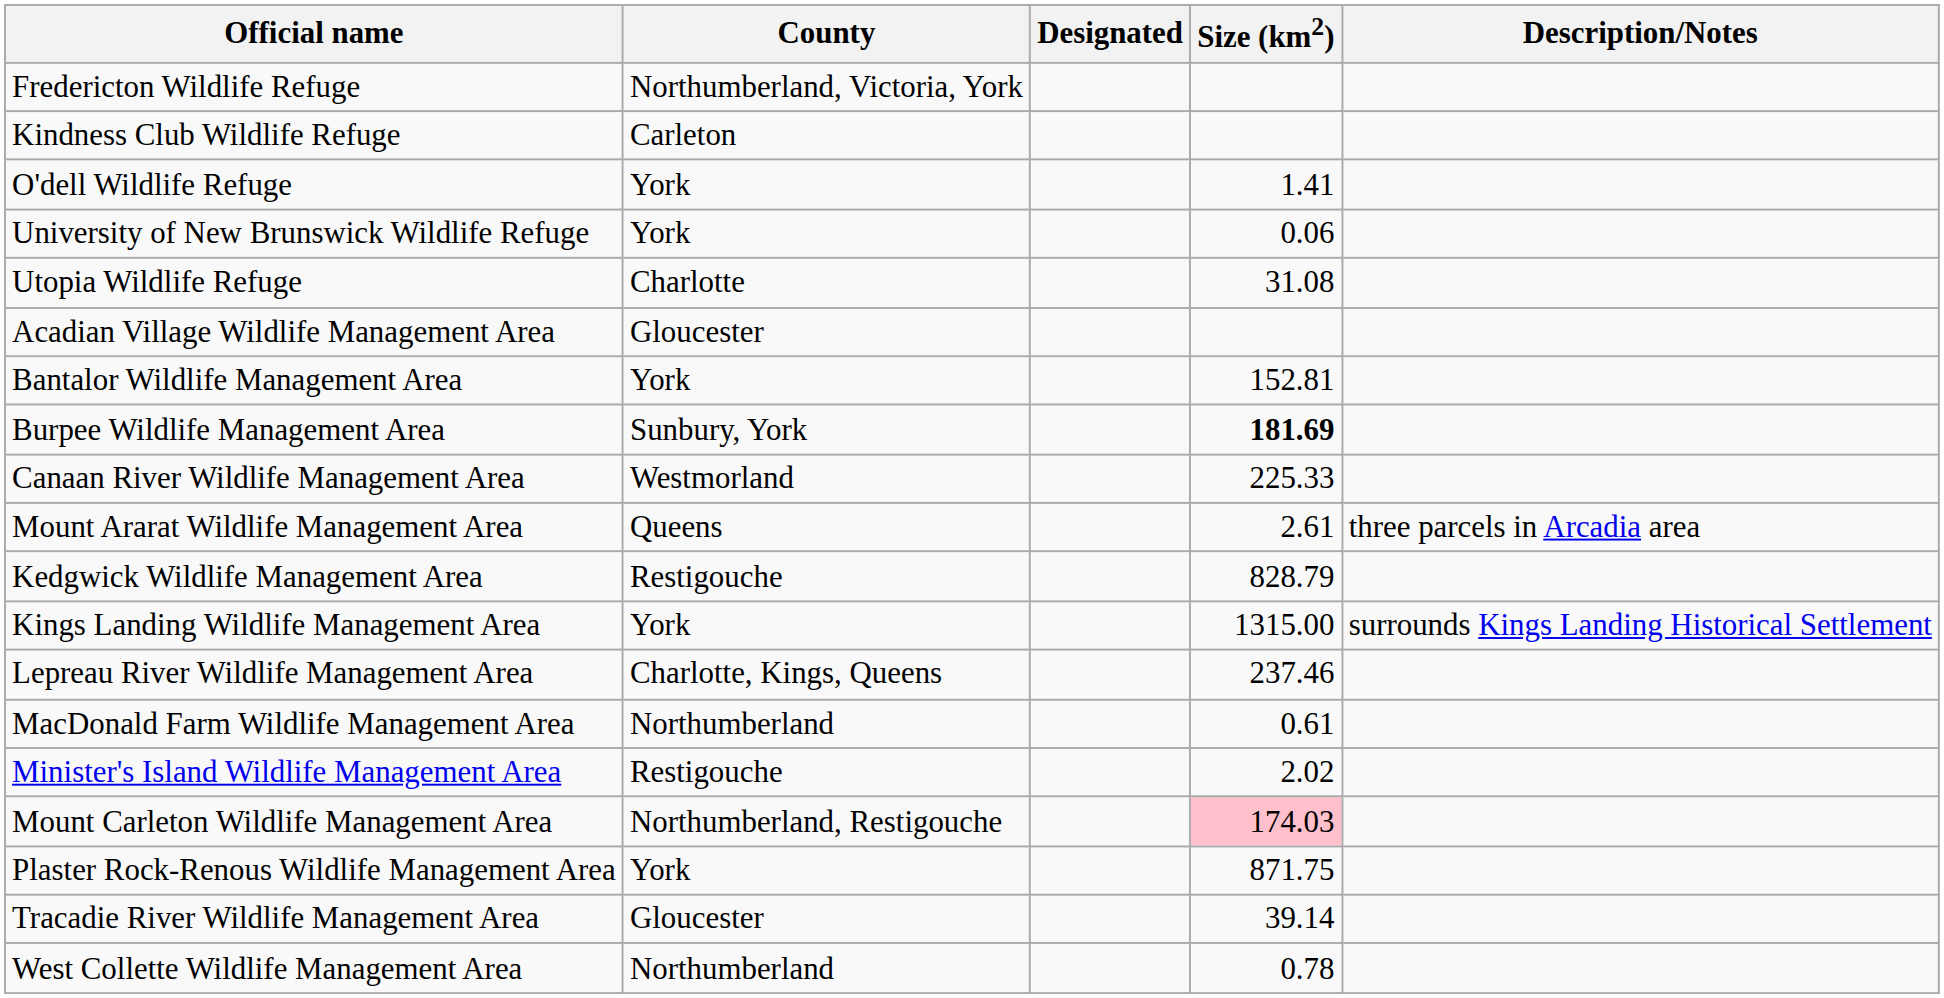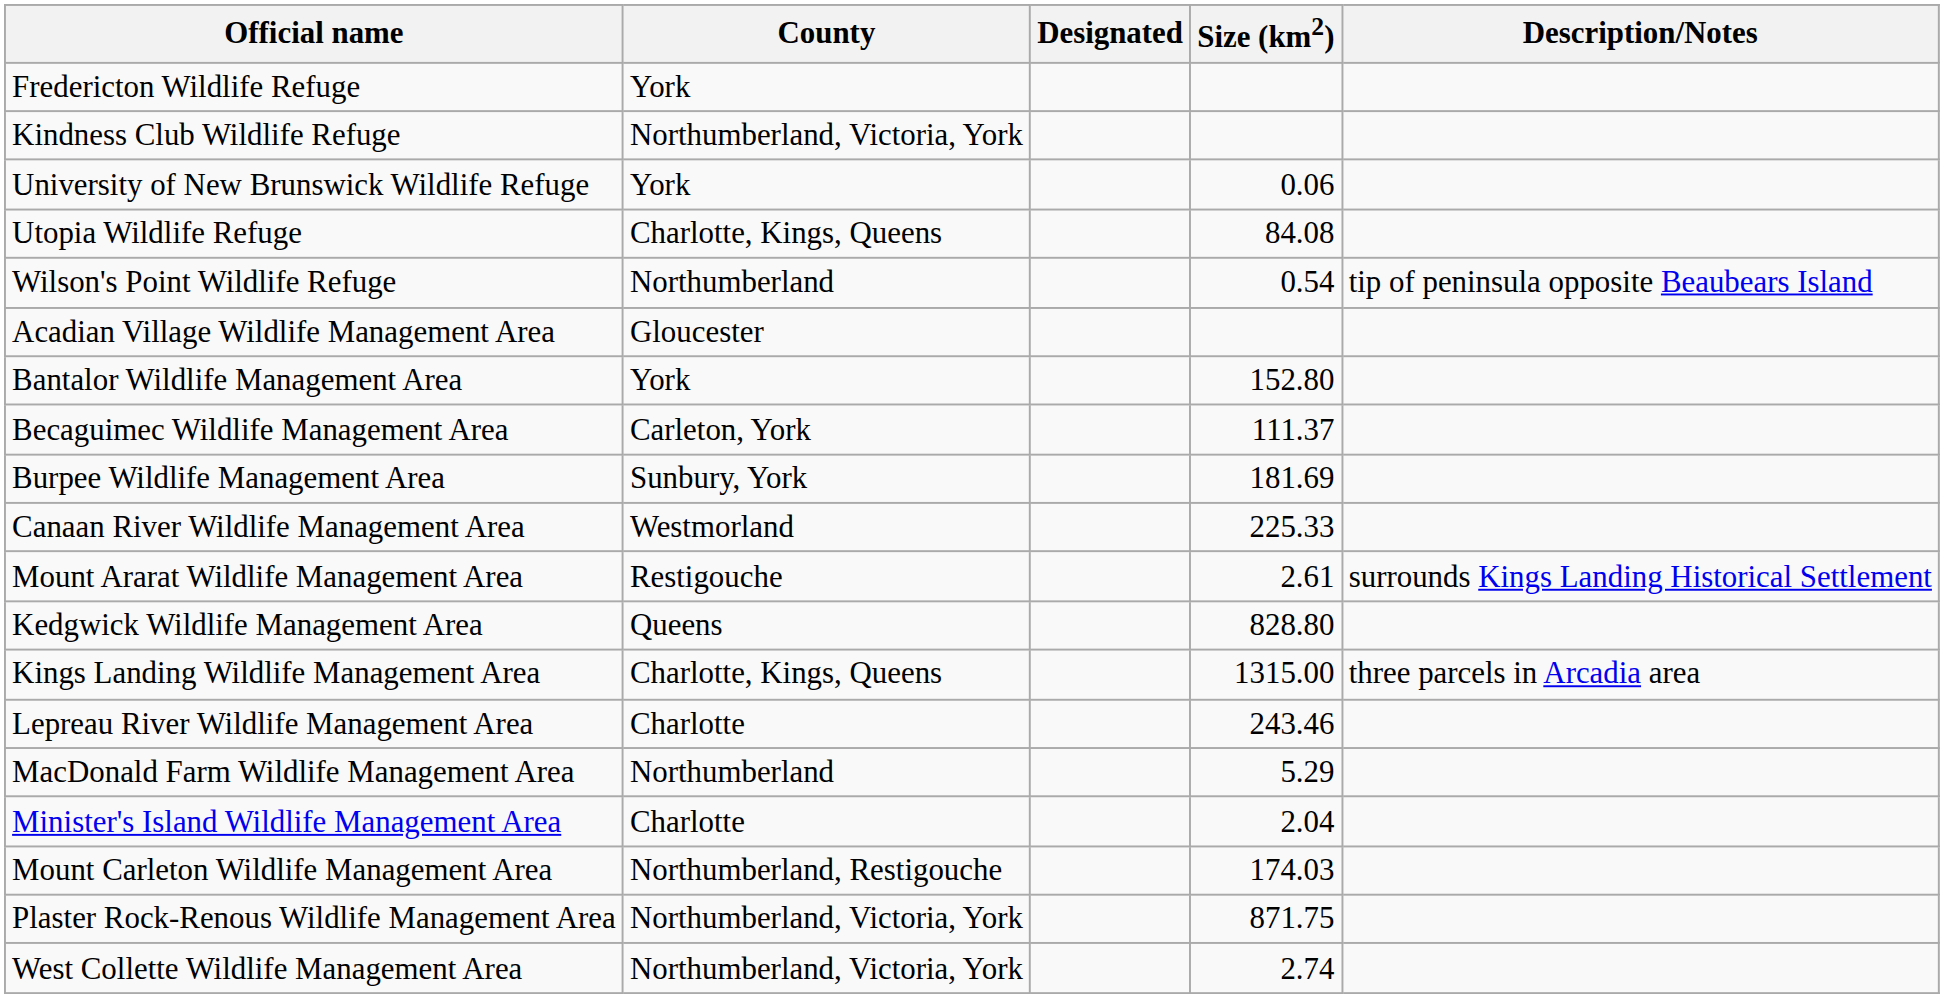 <table class="wikitable" style="text-align:left">
 <tr>
 <th>Official name</th>
 <th>County</th>
 <th>Designated</th>
 <th>Size (km<sup>2</sup>)</th>
 <th>Description/Notes</th>
 </tr>
 <tr>
 <td>Fredericton Wildlife Refuge</td>
-<td>Northumberland, Victoria, York</td>
+<td>York</td>
 <td></td>
 <td></td>
 <td></td>
 </tr>
 <tr>
 <td>Kindness Club Wildlife Refuge</td>
-<td>Carleton</td>
+<td>Northumberland, Victoria, York</td>
 <td></td>
 <td></td>
-<td></td>
-</tr>
-<tr>
-<td>O'dell Wildlife Refuge</td>
-<td>York</td>
-<td></td>
-<td align="right">1.41</td>
 <td></td>
 </tr>
 <tr>
 <td>University of New Brunswick Wildlife Refuge</td>
 <td>York</td>
 <td></td>
 <td align="right">0.06</td>
 <td></td>
 </tr>
 <tr>
 <td>Utopia Wildlife Refuge</td>
-<td>Charlotte</td>
+<td>Charlotte, Kings, Queens</td>
 <td></td>
-<td align="right">31.08</td>
+<td align="right">84.08</td>
 <td></td>
+</tr>
+<tr>
+<td>Wilson's Point Wildlife Refuge</td>
+<td>Northumberland</td>
+<td></td>
+<td align="right">0.54</td>
+<td>tip of peninsula opposite <a href='#'>Beaubears Island</a></td>
 </tr>
 <tr>
 <td>Acadian Village Wildlife Management Area</td>
 <td>Gloucester</td>
 <td></td>
 <td></td>
 <td></td>
 </tr>
 <tr>
 <td>Bantalor Wildlife Management Area</td>
 <td>York</td>
 <td></td>
-<td align="right">152.81</td>
+<td align="right">152.80</td>
+<td></td>
+</tr>
+<tr>
+<td>Becaguimec Wildlife Management Area</td>
+<td>Carleton, York</td>
+<td></td>
+<td align="right">111.37</td>
 <td></td>
 </tr>
 <tr>
 <td>Burpee Wildlife Management Area</td>
 <td>Sunbury, York</td>
 <td></td>
-<td align="right"><strong>181.69</strong></td>
+<td align="right">181.69</td>
 <td></td>
 </tr>
 <tr>
 <td>Canaan River Wildlife Management Area</td>
 <td>Westmorland</td>
 <td></td>
 <td align="right">225.33</td>
 <td></td>
 </tr>
 <tr>
 <td>Mount Ararat Wildlife Management Area</td>
-<td>Queens</td>
+<td>Restigouche</td>
 <td></td>
 <td align="right">2.61</td>
-<td>three parcels in <a href='#'>Arcadia</a> area</td>
+<td>surrounds <a href='#'>Kings Landing Historical Settlement</a></td>
 </tr>
 <tr>
 <td>Kedgwick Wildlife Management Area</td>
-<td>Restigouche</td>
+<td>Queens</td>
 <td></td>
-<td align="right">828.79</td>
+<td align="right">828.80</td>
 <td></td>
 </tr>
 <tr>
 <td>Kings Landing Wildlife Management Area</td>
-<td>York</td>
+<td>Charlotte, Kings, Queens</td>
 <td></td>
 <td align="right">1315.00</td>
-<td>surrounds <a href='#'>Kings Landing Historical Settlement</a></td>
+<td>three parcels in <a href='#'>Arcadia</a> area</td>
 </tr>
 <tr>
 <td>Lepreau River Wildlife Management Area</td>
-<td>Charlotte, Kings, Queens</td>
+<td>Charlotte</td>
 <td></td>
-<td align="right">237.46</td>
+<td align="right">243.46</td>
 <td></td>
 </tr>
 <tr>
 <td>MacDonald Farm Wildlife Management Area</td>
 <td>Northumberland</td>
 <td></td>
-<td align="right">0.61</td>
+<td align="right">5.29</td>
 <td></td>
 </tr>
 <tr>
 <td><a href='#'> Minister's Island Wildlife Management Area</a></td>
-<td>Restigouche</td>
+<td>Charlotte</td>
 <td></td>
-<td align="right">2.02</td>
+<td align="right">2.04</td>
 <td></td>
 </tr>
 <tr>
 <td>Mount Carleton Wildlife Management Area</td>
 <td>Northumberland, Restigouche</td>
 <td></td>
-<td align="right" style="background: pink;">174.03</td>
+<td align="right">174.03</td>
 <td></td>
 </tr>
 <tr>
 <td>Plaster Rock-Renous Wildlife Management Area</td>
-<td>York</td>
+<td>Northumberland, Victoria, York</td>
 <td></td>
 <td align="right">871.75</td>
 <td></td>
 </tr>
 <tr>
-<td>Tracadie River Wildlife Management Area</td>
-<td>Gloucester</td>
+<td>West Collette Wildlife Management Area</td>
+<td>Northumberland, Victoria, York</td>
 <td></td>
-<td align="right">39.14</td>
-<td></td>
-</tr>
-<tr>
-<td>West Collette Wildlife Management Area</td>
-<td>Northumberland</td>
-<td></td>
-<td align="right">0.78</td>
+<td align="right">2.74</td>
 <td></td>
 </tr>
 </table>
